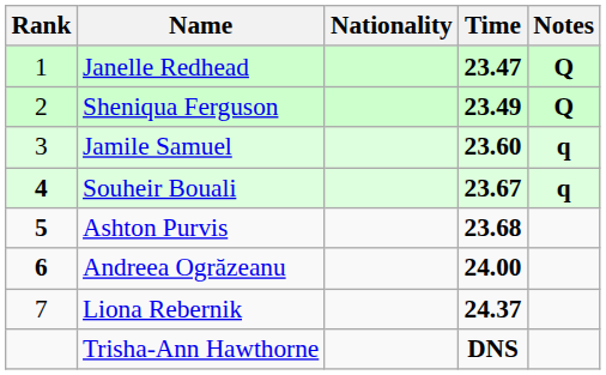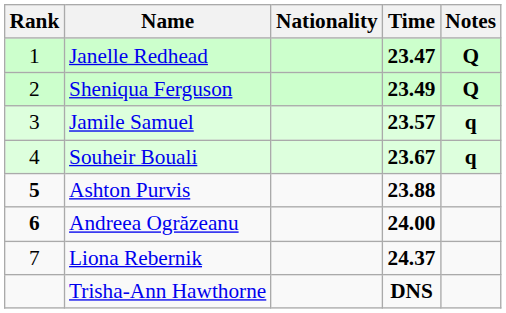 <table class="wikitable sortable" style="text-align:center">
 <tr>
 <th>Rank</th>
 <th>Name</th>
 <th>Nationality</th>
 <th>Time</th>
 <th>Notes</th>
 </tr>
 <tr bgcolor=ccffcc>
 <td>1</td>
 <td align=left><a href='#'>Janelle Redhead</a></td>
 <td align=left></td>
 <td><strong>23.47</strong></td>
 <td><strong>Q</strong></td>
 </tr>
 <tr bgcolor=ccffcc>
 <td>2</td>
 <td align=left><a href='#'>Sheniqua Ferguson</a></td>
 <td align=left></td>
 <td><strong>23.49</strong></td>
 <td><strong>Q</strong></td>
 </tr>
 <tr bgcolor=ddffdd>
 <td>3</td>
 <td align=left><a href='#'>Jamile Samuel</a></td>
 <td align=left></td>
-<td><strong>23.60</strong></td>
+<td><strong>23.57</strong></td>
 <td><strong>q</strong></td>
 </tr>
 <tr bgcolor=ddffdd>
-<td><strong>4</strong></td>
+<td>4</td>
 <td align=left><a href='#'>Souheir Bouali</a></td>
 <td align=left></td>
 <td><strong>23.67</strong></td>
 <td><strong>q</strong></td>
 </tr>
 <tr>
 <td><strong>5</strong></td>
 <td align=left><a href='#'>Ashton Purvis</a></td>
 <td align=left></td>
-<td><strong>23.68</strong></td>
+<td><strong>23.88</strong></td>
 <td></td>
 </tr>
 <tr>
 <td><strong>6</strong></td>
 <td align=left><a href='#'>Andreea Ogrăzeanu</a></td>
 <td align=left></td>
 <td><strong>24.00</strong></td>
 <td></td>
 </tr>
 <tr>
 <td>7</td>
 <td align=left><a href='#'>Liona Rebernik</a></td>
 <td align=left></td>
 <td><strong>24.37</strong></td>
 <td></td>
 </tr>
 <tr>
 <td></td>
 <td align=left><a href='#'>Trisha-Ann Hawthorne</a></td>
 <td align=left></td>
 <td><strong>DNS</strong></td>
 <td></td>
 </tr>
 </table>
